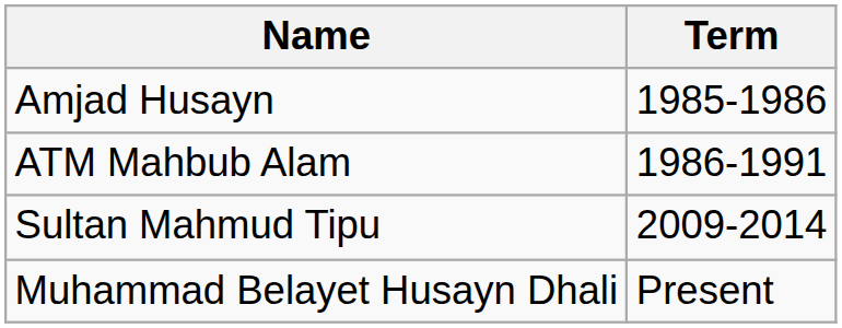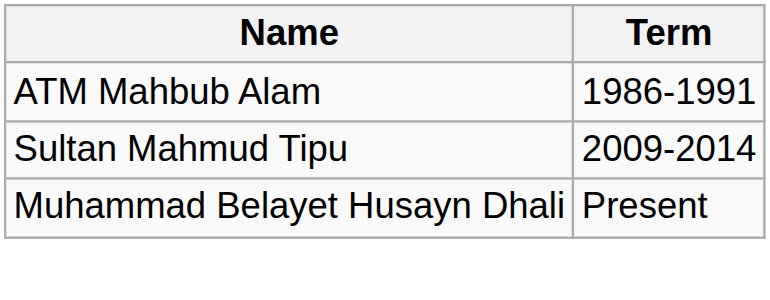 <table class="wikitable">
 <tr>
 <th>Name</th>
 <th>Term</th>
-</tr>
-<tr>
-<td>Amjad Husayn</td>
-<td>1985-1986</td>
 </tr>
 <tr>
 <td>ATM Mahbub Alam</td>
 <td>1986-1991</td>
 </tr>
 <tr>
 <td>Sultan Mahmud Tipu</td>
 <td>2009-2014</td>
 </tr>
 <tr>
 <td>Muhammad Belayet Husayn Dhali</td>
 <td>Present</td>
 </tr>
 </table>
